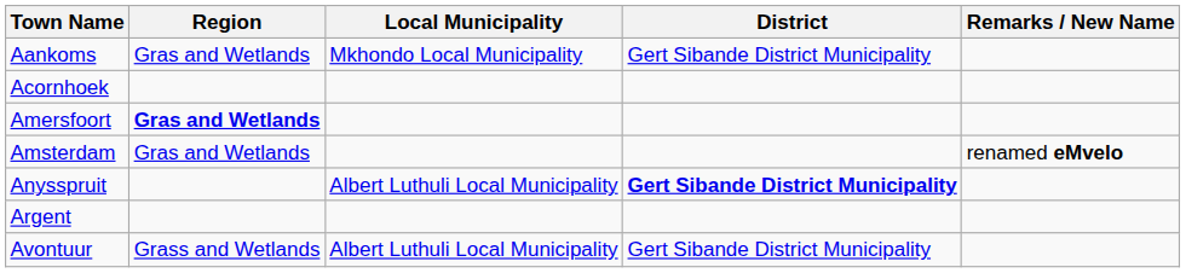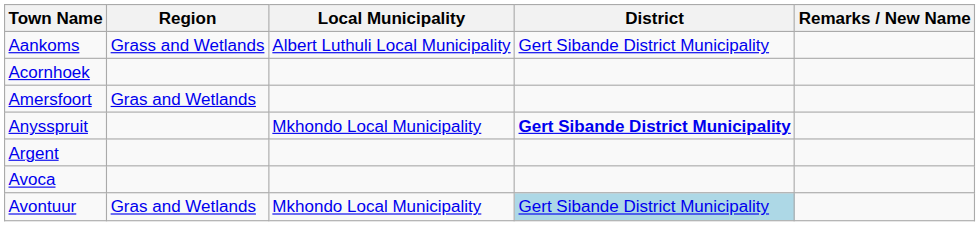 <table class="wikitable sortable" style="font-size: 95%;">
 <tr>
 <th>Town Name</th>
 <th>Region</th>
 <th>Local Municipality</th>
 <th>District</th>
 <th>Remarks / New Name</th>
 </tr>
 <tr>
 <td><a href='#'>Aankoms</a></td>
-<td><a href='#'>Gras and Wetlands</a></td>
-<td><a href='#'>Mkhondo Local Municipality</a></td>
+<td><a href='#'>Grass and Wetlands</a></td>
+<td><a href='#'>Albert Luthuli Local Municipality</a></td>
 <td><a href='#'>Gert Sibande District Municipality</a></td>
 <td></td>
 </tr>
 <tr>
 <td><a href='#'>Acornhoek</a></td>
 <td></td>
 <td></td>
 <td></td>
 <td></td>
 </tr>
 <tr>
 <td><a href='#'>Amersfoort</a></td>
-<td><strong><a href='#'>Gras and Wetlands</a></strong></td>
+<td><a href='#'>Gras and Wetlands</a></td>
 <td></td>
 <td></td>
 <td></td>
 </tr>
 <tr>
-<td><a href='#'>Amsterdam</a></td>
-<td><a href='#'>Gras and Wetlands</a></td>
-<td></td>
-<td></td>
-<td>renamed <strong>eMvelo</strong></td>
-</tr>
-<tr>
 <td><a href='#'>Anysspruit</a></td>
 <td></td>
-<td><a href='#'>Albert Luthuli Local Municipality</a></td>
+<td><a href='#'>Mkhondo Local Municipality</a></td>
 <td><strong><a href='#'>Gert Sibande District Municipality</a></strong></td>
 </tr>
 <tr>
 <td><a href='#'>Argent</a></td>
 <td></td>
 <td></td>
 <td></td>
 <td></td>
 </tr>
 <tr>
+<td><a href='#'>Avoca</a></td>
+<td></td>
+<td></td>
+<td></td>
+<td></td>
+</tr>
+<tr>
 <td><a href='#'>Avontuur</a></td>
-<td><a href='#'>Grass and Wetlands</a></td>
-<td><a href='#'>Albert Luthuli Local Municipality</a></td>
-<td><a href='#'>Gert Sibande District Municipality</a></td>
+<td><a href='#'>Gras and Wetlands</a></td>
+<td><a href='#'>Mkhondo Local Municipality</a></td>
+<td style="background: lightblue;"><a href='#'>Gert Sibande District Municipality</a></td>
 <td></td>
 </tr>
 </table>
